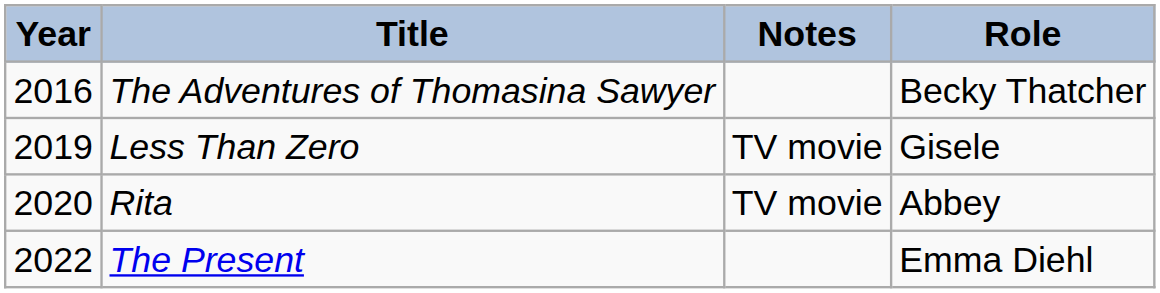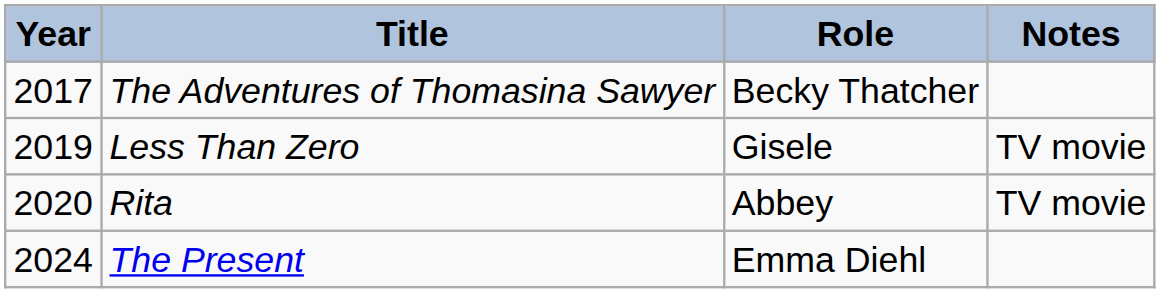 <table class="wikitable" style="font-size:95%;">
 <tr>
 <th style="background:#B0C4DE;">Year</th>
 <th style="background:#B0C4DE;">Title</th>
+<th style="background:#B0C4DE;">Role</th>
 <th style="background:#B0C4DE;">Notes</th>
-<th style="background:#B0C4DE;">Role</th>
 </tr>
 <tr>
-<td>2016</td>
+<td>2017</td>
 <td><em>The Adventures of Thomasina Sawyer</em></td>
+<td>Becky Thatcher</td>
 <td></td>
-<td>Becky Thatcher</td>
 </tr>
 <tr>
 <td>2019</td>
 <td><em>Less Than Zero</em></td>
+<td>Gisele</td>
 <td>TV movie</td>
-<td>Gisele</td>
 </tr>
 <tr>
 <td>2020</td>
 <td><em>Rita</em></td>
+<td>Abbey</td>
 <td>TV movie</td>
-<td>Abbey</td>
 </tr>
 <tr>
-<td>2022</td>
+<td>2024</td>
 <td><em><a href='#'>The Present</a></em></td>
+<td>Emma Diehl</td>
 <td></td>
-<td>Emma Diehl</td>
 </tr>
 </table>
